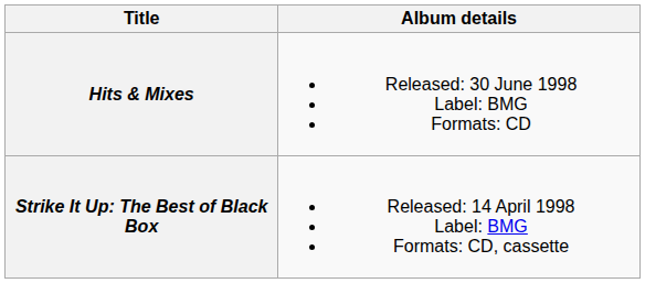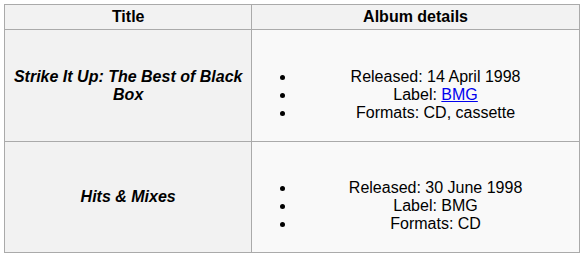 <table class="wikitable plainrowheaders" style="text-align:center;">
 <tr>
 <th scope="col" style="width:15em;">Title</th>
 <th scope="col" style="width:20em;">Album details</th>
 </tr>
 <tr>
+<th scope="row"><em>Strike It Up: The Best of Black Box</em></th>
+<td><br><ul><li>Released: 14 April 1998</li><li>Label: <a href='#'>BMG</a></li><li>Formats: CD, cassette</li></ul></td>
+</tr>
+<tr>
 <th scope="row"><em>Hits & Mixes</em></th>
 <td><br><ul><li>Released: 30 June 1998</li><li>Label: BMG</li><li>Formats: CD</li></ul></td>
 </tr>
-<tr>
-<th scope="row"><em>Strike It Up: The Best of Black Box</em></th>
-<td><br><ul><li>Released: 14 April 1998</li><li>Label: <a href='#'>BMG</a></li><li>Formats: CD, cassette</li></ul></td>
-</tr>
 </table>
